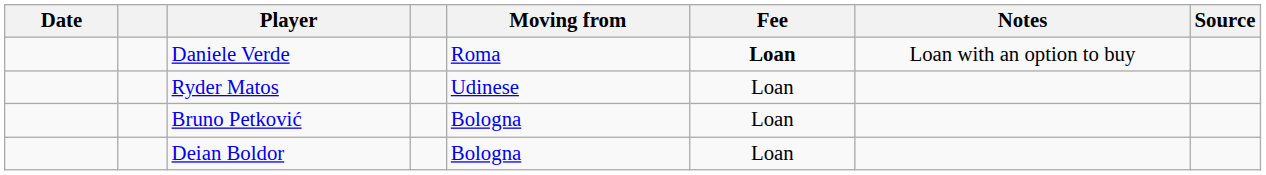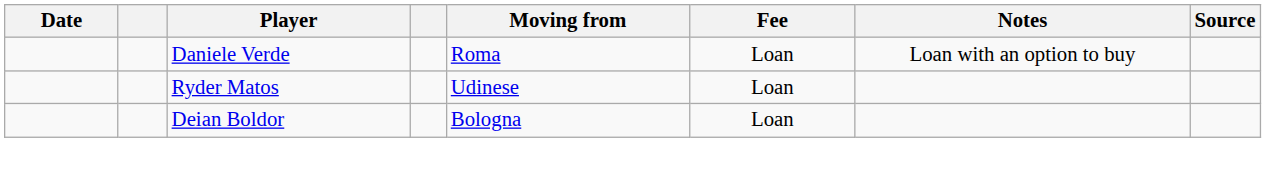 <table class="wikitable sortable">
 <tr>
 <th style="width:80px;">Date</th>
 <th style="width:30px;"></th>
 <th style="width:180px;">Player</th>
 <th style="width:20px;"></th>
 <th style="width:180px;">Moving from</th>
 <th style="width:120px;" class="unsortable">Fee</th>
 <th style="width:250px;" class="unsortable">Notes</th>
 <th style="width:20px;">Source</th>
 </tr>
 <tr>
 <td></td>
 <td align=center></td>
 <td> <a href='#'>Daniele Verde</a></td>
 <td align=center></td>
 <td> <a href='#'>Roma</a></td>
-<td align=center><strong>Loan</strong></td>
+<td align=center>Loan</td>
 <td align=center>Loan with an option to buy</td>
 <td></td>
 </tr>
 <tr>
 <td></td>
 <td align=center></td>
 <td> <a href='#'>Ryder Matos</a></td>
 <td align=center></td>
 <td> <a href='#'>Udinese</a></td>
 <td align=center>Loan</td>
 <td align=center></td>
 <td></td>
 </tr>
 <tr>
 <td></td>
 <td align=center></td>
-<td> <a href='#'>Bruno Petković</a></td>
-<td align=center></td>
-<td> <a href='#'>Bologna</a></td>
-<td align=center>Loan</td>
-<td align=center></td>
-<td></td>
-</tr>
-<tr>
-<td></td>
-<td align=center></td>
 <td> <a href='#'>Deian Boldor</a></td>
 <td align=center></td>
 <td> <a href='#'>Bologna</a></td>
 <td align=center>Loan</td>
 <td align=center></td>
 <td></td>
 </tr>
 </table>
